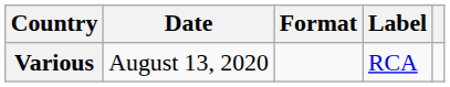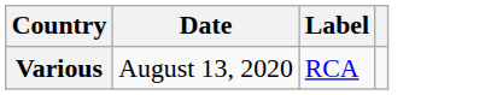 <table class="wikitable plainrowheaders">
 <tr>
 <th>Country</th>
 <th>Date</th>
-<th>Format</th>
 <th>Label</th>
 <th></th>
 </tr>
 <tr>
 <th scope="row">Various</th>
 <td>August 13, 2020</td>
-<td></td>
 <td><a href='#'>RCA</a></td>
 <td></td>
 </tr>
 </table>
